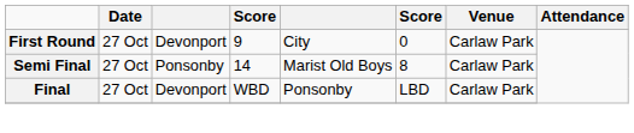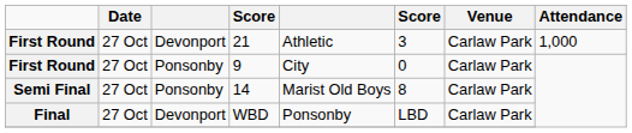 <table class="wikitable mw-collapsible">
 <tr>
 <td></td>
 <th scope="col">Date</th>
 <th scope="col"></th>
 <th scope="col">Score</th>
 <th scope="col"></th>
 <th scope="col">Score</th>
 <th scope="col">Venue</th>
 <th scope="col">Attendance</th>
 </tr>
 <tr>
 <th scope="row">First Round</th>
+<td>27 Oct </td>
+<td>Devonport</td>
+<td>21</td>
+<td>Athletic</td>
+<td>3</td>
+<td>Carlaw Park</td>
+<td>1,000</td>
+</tr>
+<tr>
+<th scope="row">First Round</th>
 <td>27 Oct</td>
-<td>Devonport</td>
+<td>Ponsonby</td>
 <td>9</td>
 <td>City</td>
 <td>0</td>
 <td>Carlaw Park</td>
 </tr>
 <tr>
 <th scope="row">Semi Final</th>
 <td>27 Oct</td>
 <td>Ponsonby</td>
 <td>14</td>
 <td>Marist Old Boys</td>
 <td>8</td>
 <td>Carlaw Park</td>
 </tr>
 <tr>
 <th scope="row">Final</th>
 <td>27 Oct</td>
 <td>Devonport</td>
 <td>WBD</td>
 <td>Ponsonby</td>
 <td>LBD</td>
 <td>Carlaw Park</td>
 </tr>
 <tr>
 </tr>
 </table>
